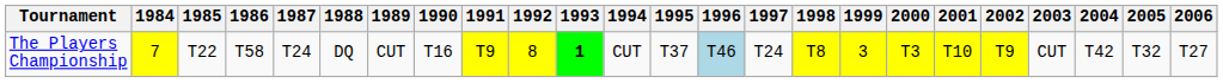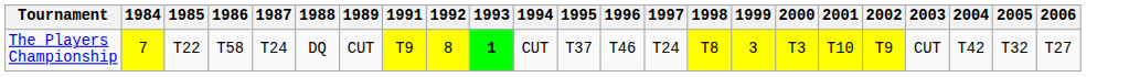 <table class="wikitable" style="font-size:95%;text-align:center;">
 <tr>
 <th>Tournament</th>
 <th>1984</th>
 <th>1985</th>
 <th>1986</th>
 <th>1987</th>
 <th>1988</th>
 <th>1989</th>
-<th>1990</th>
 <th>1991</th>
 <th>1992</th>
 <th>1993</th>
 <th>1994</th>
 <th>1995</th>
 <th>1996</th>
 <th>1997</th>
 <th>1998</th>
 <th>1999</th>
 <th>2000</th>
 <th>2001</th>
 <th>2002</th>
 <th>2003</th>
 <th>2004</th>
 <th>2005</th>
 <th>2006</th>
 </tr>
 <tr>
 <td align=left><a href='#'>The Players Championship</a></td>
 <td style="background:yellow;">7</td>
 <td>T22</td>
 <td>T58</td>
 <td>T24</td>
 <td>DQ</td>
 <td>CUT</td>
-<td>T16</td>
 <td style="background:yellow;">T9</td>
 <td style="background:yellow;">8</td>
 <td style="background:lime;"><strong>1</strong></td>
 <td>CUT</td>
 <td>T37</td>
-<td style="background: lightblue;">T46</td>
+<td>T46</td>
 <td>T24</td>
 <td style="background:yellow;">T8</td>
 <td style="background:yellow;">3</td>
 <td style="background:yellow;">T3</td>
 <td style="background:yellow;">T10</td>
 <td style="background:yellow;">T9</td>
 <td>CUT</td>
 <td>T42</td>
 <td>T32</td>
 <td>T27</td>
 </tr>
 </table>
